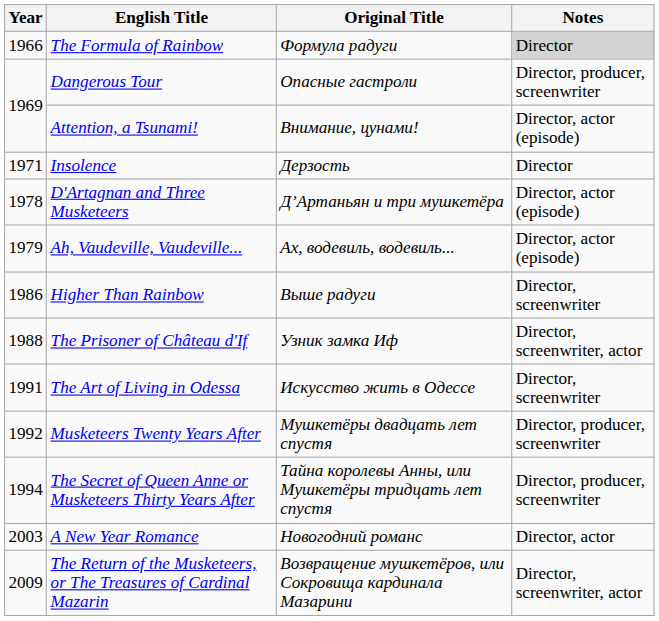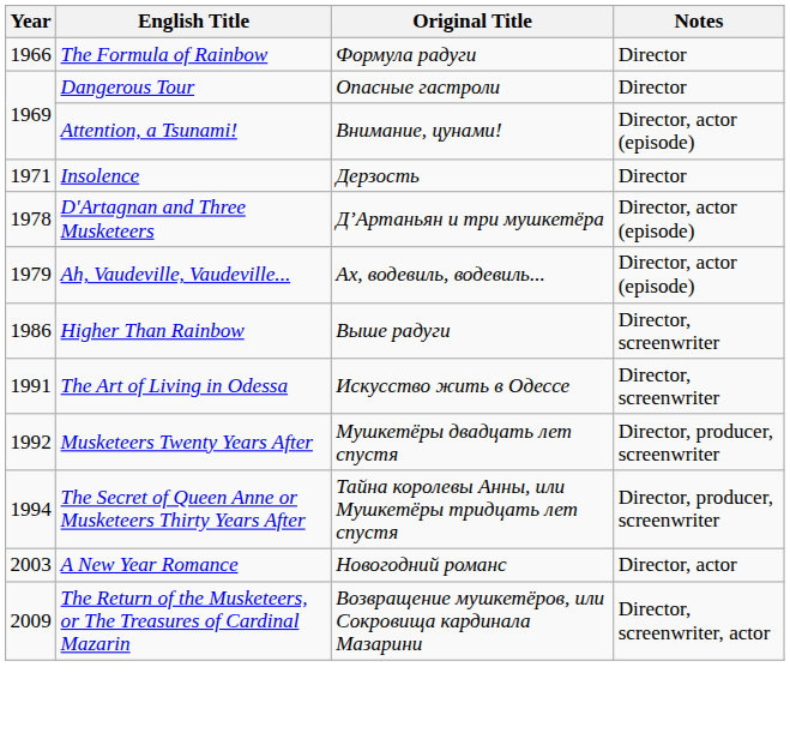 <table class="wikitable">
 <tr>
 <th>Year</th>
 <th>English Title</th>
 <th>Original Title</th>
 <th>Notes</th>
 </tr>
 <tr>
 <td>1966</td>
 <td><em><a href='#'>The Formula of Rainbow</a></em></td>
 <td><em>Формула радуги</em></td>
-<td style="background: lightgrey;">Director</td>
+<td>Director</td>
 </tr>
 <tr>
 <td rowspan="2">1969</td>
 <td><em><a href='#'>Dangerous Tour</a></em></td>
 <td><em>Опасные гастроли</em></td>
-<td>Director, producer, screenwriter</td>
+<td>Director</td>
 </tr>
 <tr>
 <td><em><a href='#'>Attention, a Tsunami!</a></em></td>
 <td><em>Внимание, цунами!</em></td>
 <td>Director, actor (episode)</td>
 </tr>
 <tr>
 <td>1971</td>
 <td><em><a href='#'>Insolence</a></em></td>
 <td><em>Дерзость</em></td>
 <td>Director</td>
 </tr>
 <tr>
 <td>1978</td>
 <td><em><a href='#'>D'Artagnan and Three Musketeers</a></em></td>
 <td><em> Д’Артаньян и три мушкетёра</em></td>
 <td>Director, actor (episode)</td>
 </tr>
 <tr>
 <td>1979</td>
 <td><em><a href='#'>Ah, Vaudeville, Vaudeville...</a></em></td>
 <td><em>Ах, водевиль, водевиль...</em></td>
 <td>Director, actor (episode)</td>
 </tr>
 <tr>
 <td>1986</td>
 <td><em><a href='#'>Higher Than Rainbow</a></em></td>
 <td><em>Выше радуги</em></td>
 <td>Director, screenwriter</td>
-</tr>
-<tr>
-<td>1988</td>
-<td><em><a href='#'>The Prisoner of Château d'If</a></em></td>
-<td><em>Узник замка Иф</em></td>
-<td>Director, screenwriter, actor</td>
 </tr>
 <tr>
 <td>1991</td>
 <td><em><a href='#'>The Art of Living in Odessa</a></em></td>
 <td><em>Искусство жить в Одессе</em></td>
 <td>Director, screenwriter</td>
 </tr>
 <tr>
 <td>1992</td>
 <td><em><a href='#'>Musketeers Twenty Years After</a></em></td>
 <td><em>Мушкетёры двадцать лет спустя</em></td>
 <td>Director, producer, screenwriter</td>
 </tr>
 <tr>
 <td>1994</td>
 <td><em><a href='#'>The Secret of Queen Anne or Musketeers Thirty Years After</a></em></td>
 <td><em>Тайна королевы Анны, или Мушкетёры тридцать лет спустя</em></td>
 <td>Director, producer, screenwriter</td>
 </tr>
 <tr>
 <td>2003</td>
 <td><em><a href='#'>A New Year Romance</a></em></td>
 <td><em>Новогодний романс</em></td>
 <td>Director, actor</td>
 </tr>
 <tr>
 <td>2009</td>
 <td><em><a href='#'>The Return of the Musketeers, or The Treasures of Cardinal Mazarin</a></em></td>
 <td><em>Возвращение мушкетёров, или Сокровища кардинала Мазарини</em></td>
 <td>Director, screenwriter, actor</td>
 </tr>
 </table>
